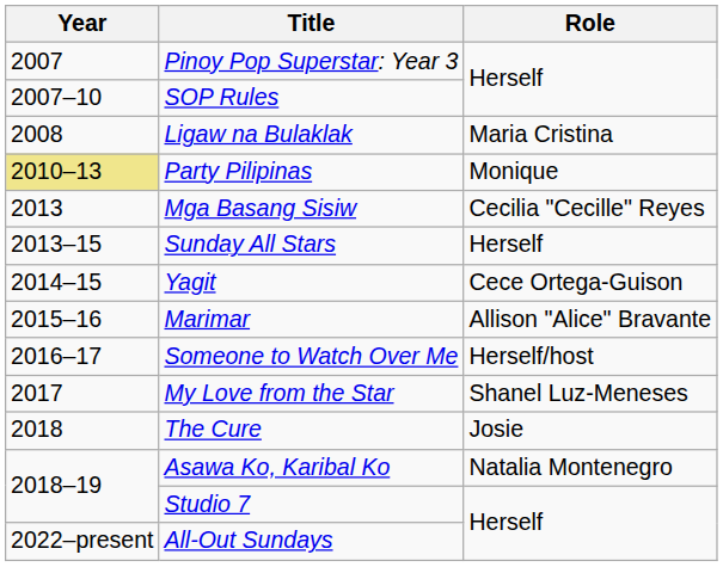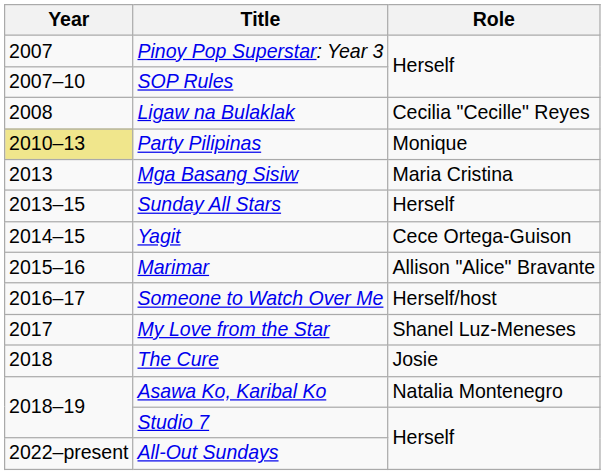 <table class="wikitable sortable">
 <tr>
 <th>Year</th>
 <th>Title</th>
 <th>Role</th>
 </tr>
 <tr>
 <td>2007</td>
 <td><em><a href='#'>Pinoy Pop Superstar</a>: Year 3</em></td>
 <td rowspan="2">Herself</td>
 </tr>
 <tr>
 <td>2007–10</td>
 <td><em><a href='#'>SOP Rules</a></em></td>
 </tr>
 <tr>
 <td>2008</td>
 <td><em><a href='#'>Ligaw na Bulaklak</a></em></td>
-<td>Maria Cristina</td>
+<td>Cecilia "Cecille" Reyes</td>
 </tr>
 <tr>
 <td style="background: khaki;">2010–13</td>
 <td><em><a href='#'>Party Pilipinas</a></em></td>
 <td>Monique</td>
 </tr>
 <tr>
 <td>2013</td>
 <td><em><a href='#'>Mga Basang Sisiw</a></em></td>
-<td>Cecilia "Cecille" Reyes</td>
+<td>Maria Cristina</td>
 </tr>
 <tr>
 <td>2013–15</td>
 <td><em><a href='#'>Sunday All Stars</a></em></td>
 <td>Herself</td>
 </tr>
 <tr>
 <td>2014–15</td>
 <td><em><a href='#'>Yagit</a></em></td>
 <td>Cece Ortega-Guison</td>
 </tr>
 <tr>
 <td>2015–16</td>
 <td><em><a href='#'>Marimar</a></em></td>
 <td>Allison "Alice" Bravante</td>
 </tr>
 <tr>
 <td>2016–17</td>
 <td><em><a href='#'>Someone to Watch Over Me</a></em></td>
 <td>Herself/host</td>
 </tr>
 <tr>
 <td>2017</td>
 <td><em><a href='#'>My Love from the Star</a></em></td>
 <td>Shanel Luz-Meneses</td>
 </tr>
 <tr>
 <td>2018</td>
 <td><em><a href='#'>The Cure</a></em></td>
 <td>Josie</td>
 </tr>
 <tr>
 <td rowspan="2">2018–19</td>
 <td><em><a href='#'>Asawa Ko, Karibal Ko</a></em></td>
 <td>Natalia Montenegro</td>
 </tr>
 <tr>
 <td><em><a href='#'>Studio 7</a></em></td>
 <td rowspan="2">Herself</td>
 </tr>
 <tr>
 <td>2022–present</td>
 <td><em><a href='#'>All-Out Sundays</a></em></td>
 </tr>
 </table>
